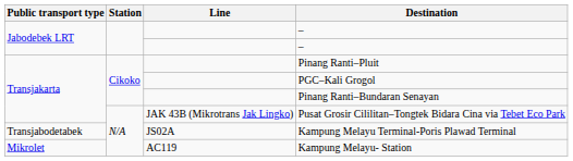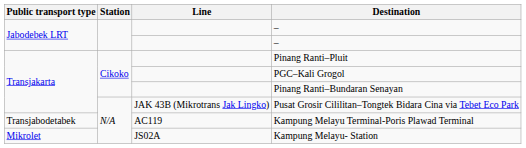 <table class="wikitable">
 <tr>
 <th>Public transport type</th>
 <th>Station</th>
 <th>Line</th>
 <th>Destination</th>
 </tr>
 <tr>
 <td rowspan="2"><a href='#'>Jabodebek LRT</a></td>
 <td rowspan="2"></td>
 <td></td>
 <td>–</td>
 </tr>
 <tr>
 <td></td>
 <td>–</td>
 </tr>
 <tr>
 <td rowspan="4"><a href='#'>Transjakarta</a></td>
 <td rowspan="3"><a href='#'>Cikoko</a></td>
 <td></td>
 <td>Pinang Ranti–Pluit</td>
 </tr>
 <tr>
 <td></td>
 <td>PGC–Kali Grogol</td>
 </tr>
 <tr>
 <td></td>
 <td>Pinang Ranti–Bundaran Senayan</td>
 </tr>
 <tr>
 <td rowspan="3"><em>N/A</em></td>
 <td>JAK 43B (Mikrotrans <a href='#'>Jak Lingko</a>)</td>
 <td>Pusat Grosir Cililitan–Tongtek Bidara Cina via <a href='#'>Tebet Eco Park</a></td>
 </tr>
 <tr>
 <td>Transjabodetabek</td>
-<td>JS02A</td>
+<td>AC119</td>
 <td>Kampung Melayu Terminal-Poris Plawad Terminal</td>
 </tr>
 <tr>
 <td><a href='#'>Mikrolet</a></td>
-<td>AC119</td>
+<td>JS02A</td>
 <td>Kampung Melayu- Station</td>
 </tr>
 </table>
